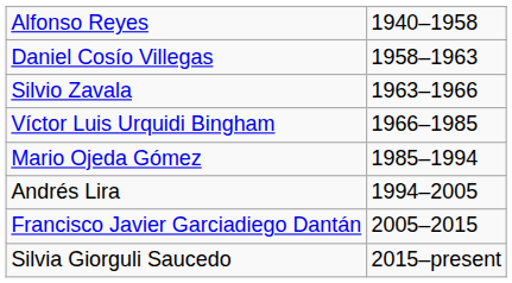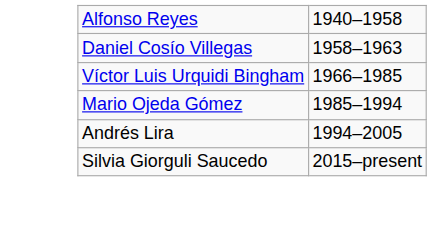 <table class="wikitable" style="float:right">
 <tr>
 <td><a href='#'>Alfonso Reyes</a></td>
 <td>1940–1958</td>
 </tr>
 <tr>
 <td><a href='#'>Daniel Cosío Villegas</a></td>
 <td>1958–1963</td>
-</tr>
-<tr>
-<td><a href='#'>Silvio Zavala</a></td>
-<td>1963–1966</td>
 </tr>
 <tr>
 <td><a href='#'>Víctor Luis Urquidi Bingham</a></td>
 <td>1966–1985</td>
 </tr>
 <tr>
 <td><a href='#'>Mario Ojeda Gómez</a></td>
 <td>1985–1994</td>
 </tr>
 <tr>
 <td>Andrés Lira</td>
 <td>1994–2005</td>
 </tr>
 <tr>
-<td><a href='#'>Francisco Javier Garciadiego Dantán</a></td>
-<td>2005–2015</td>
-</tr>
-<tr>
 <td>Silvia Giorguli Saucedo</td>
 <td>2015–present</td>
 </tr>
 </table>
